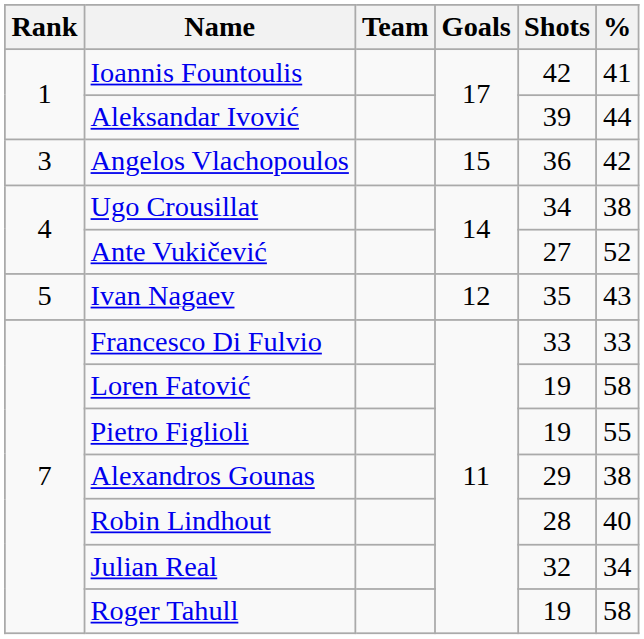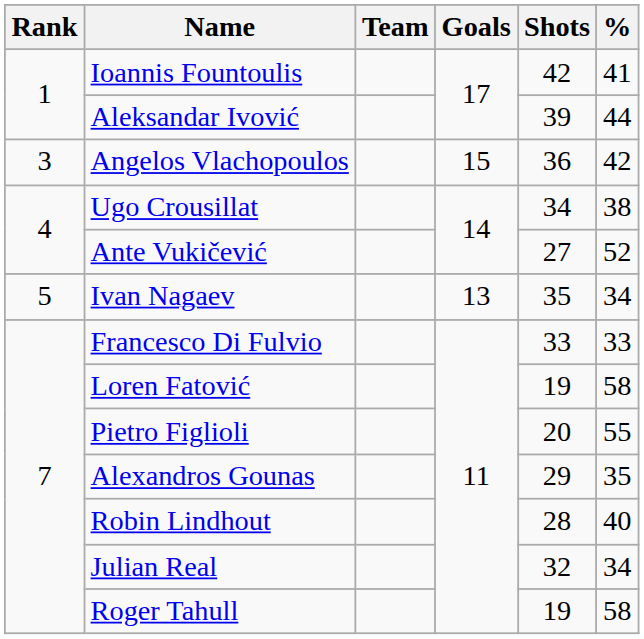 <table class="wikitable" style="text-align: center;">
 <tr>
 <th>Rank</th>
 <th>Name</th>
 <th>Team</th>
 <th>Goals</th>
 <th>Shots</th>
 <th>%</th>
 </tr>
 <tr>
 <td rowspan=2>1</td>
 <td align="left"><a href='#'>Ioannis Fountoulis</a></td>
 <td align="left"></td>
 <td rowspan=2>17</td>
 <td>42</td>
 <td>41</td>
 </tr>
 <tr>
 <td align="left"><a href='#'>Aleksandar Ivović</a></td>
 <td align="left"></td>
 <td>39</td>
 <td>44</td>
 </tr>
 <tr>
 <td>3</td>
 <td align="left"><a href='#'>Angelos Vlachopoulos</a></td>
 <td align="left"></td>
 <td>15</td>
 <td>36</td>
 <td>42</td>
 </tr>
 <tr>
 <td rowspan=2>4</td>
 <td align="left"><a href='#'>Ugo Crousillat</a></td>
 <td align="left"></td>
 <td rowspan=2>14</td>
 <td>34</td>
 <td>38</td>
 </tr>
 <tr>
 <td align="left"><a href='#'>Ante Vukičević</a></td>
 <td align="left"></td>
 <td>27</td>
 <td>52</td>
 </tr>
 <tr>
 <td>5</td>
 <td align="left"><a href='#'>Ivan Nagaev</a></td>
 <td align="left"></td>
-<td>12</td>
+<td>13</td>
 <td>35</td>
-<td>43</td>
+<td>34</td>
 </tr>
 <tr>
 <td rowspan=7>7</td>
 <td align="left"><a href='#'>Francesco Di Fulvio</a></td>
 <td align="left"></td>
 <td rowspan=7>11</td>
 <td>33</td>
 <td>33</td>
 </tr>
 <tr>
 <td align="left"><a href='#'>Loren Fatović</a></td>
 <td align="left"></td>
 <td>19</td>
 <td>58</td>
 </tr>
 <tr>
 <td align="left"><a href='#'>Pietro Figlioli</a></td>
 <td align="left"></td>
-<td>19</td>
+<td>20</td>
 <td>55</td>
 </tr>
 <tr>
 <td align="left"><a href='#'>Alexandros Gounas</a></td>
 <td align="left"></td>
 <td>29</td>
-<td>38</td>
+<td>35</td>
 </tr>
 <tr>
 <td align="left"><a href='#'>Robin Lindhout</a></td>
 <td align="left"></td>
 <td>28</td>
 <td>40</td>
 </tr>
 <tr>
 <td align="left"><a href='#'>Julian Real</a></td>
 <td align="left"></td>
 <td>32</td>
 <td>34</td>
 </tr>
 <tr>
 <td align="left"><a href='#'>Roger Tahull</a></td>
 <td align="left"></td>
 <td>19</td>
 <td>58</td>
 </tr>
 </table>
